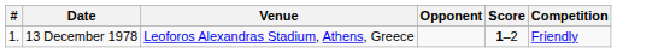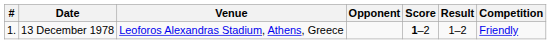 <table class="wikitable" style="font-size: 95%;">
 <tr>
 <th>#</th>
 <th>Date</th>
 <th>Venue</th>
 <th>Opponent</th>
 <th>Score</th>
+<th>Result</th>
 <th>Competition</th>
 </tr>
 <tr>
 <td>1.</td>
 <td>13 December 1978</td>
 <td><a href='#'>Leoforos Alexandras Stadium</a>, <a href='#'>Athens</a>, Greece</td>
 <td></td>
 <td align="center"><strong>1</strong>–2</td>
+<td align="center">1–2</td>
 <td><a href='#'>Friendly</a></td>
 </tr>
 </table>
